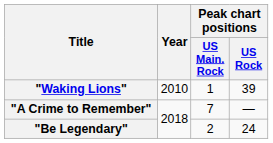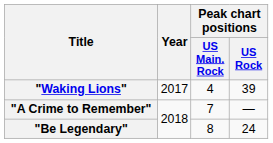 <table class="wikitable plainrowheaders" style="text-align:center;">
 <tr>
 <th scope="col" rowspan="2" style="width:12em;">Title</th>
 <th scope="col" rowspan="2">Year</th>
 <th scope="col" colspan="2">Peak chart positions</th>
 </tr>
 <tr>
 <th scope="col" style="width:3em;font-size:90%;"><a href='#'>US<br>Main.<br>Rock</a><br></th>
 <th scope="col" style="width:3em;font-size:90%;"><a href='#'>US<br>Rock</a><br></th>
 </tr>
 <tr>
 <th scope="row">"<a href='#'>Waking Lions</a>"</th>
-<td>2010</td>
-<td>1</td>
+<td>2017</td>
+<td>4</td>
 <td>39</td>
 </tr>
 <tr>
 <th scope="row">"A Crime to Remember"</th>
 <td rowspan="2">2018</td>
 <td>7</td>
 <td>—</td>
 </tr>
 <tr>
 <th scope="row">"Be Legendary"</th>
-<td>2</td>
+<td>8</td>
 <td>24</td>
 </tr>
 </table>
